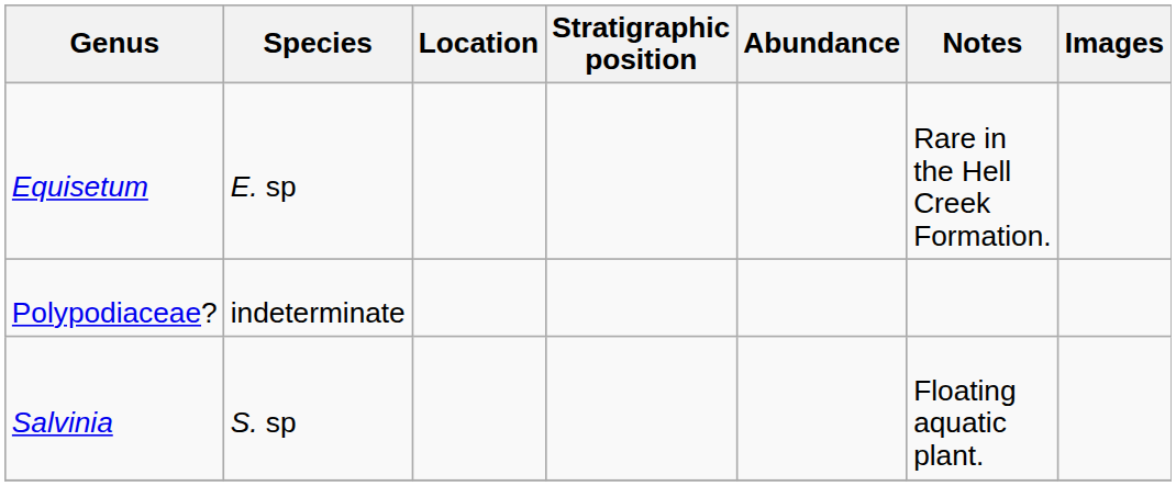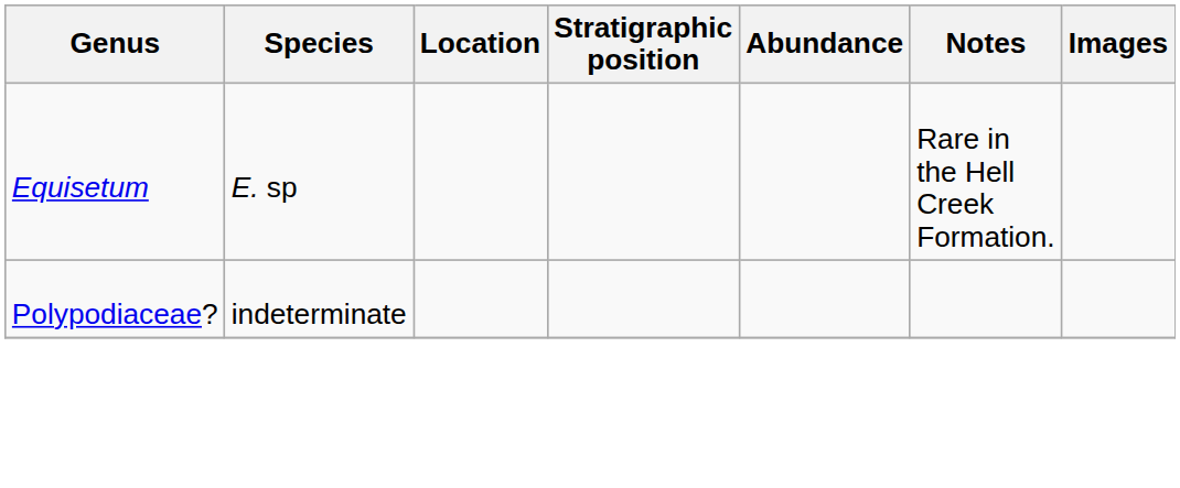 <table class="wikitable sortable"  style="margin:auto; width:100%;">
 <tr>
 <th>Genus</th>
 <th>Species</th>
 <th>Location</th>
 <th>Stratigraphic position</th>
 <th>Abundance</th>
 <th>Notes</th>
 <th>Images</th>
 </tr>
 <tr>
 <td><br><em><a href='#'>Equisetum</a></em></td>
 <td><br><em>E.</em> sp</td>
 <td></td>
 <td></td>
 <td></td>
 <td><br>Rare in the Hell Creek Formation.</td>
 <td><br></td>
 </tr>
 <tr>
 <td><br><a href='#'>Polypodiaceae</a>?</td>
 <td><br>indeterminate</td>
 <td></td>
 <td></td>
 <td></td>
 <td></td>
 <td></td>
 </tr>
 <tr>
-<td><br><em><a href='#'>Salvinia</a></em></td>
-<td><br><em>S.</em> sp</td>
-<td></td>
-<td></td>
-<td></td>
-<td><br>Floating aquatic plant.</td>
-<td><br></td>
-</tr>
-<tr>
 </tr>
 </table>
